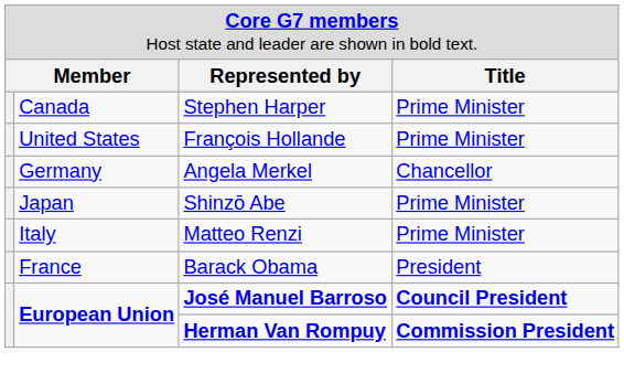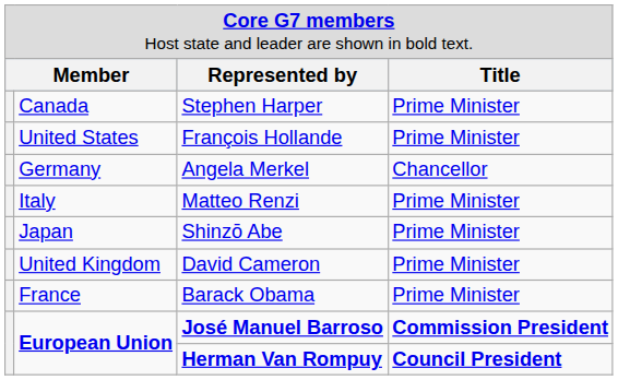 <table class="wikitable">
 <tr>
 <td colspan="4" style="text-align: center; background:Gainsboro"><strong><a href='#'>Core G7 members</a></strong><br><small>Host state and leader are shown in bold text.</small></td>
 </tr>
 <tr style="background:LightSteelBlue; text-align:center;">
 <th colspan=2>Member</th>
 <th>Represented by</th>
 <th>Title</th>
 </tr>
 <tr>
 <th></th>
 <td><a href='#'>Canada</a></td>
 <td><a href='#'>Stephen Harper</a></td>
 <td><a href='#'>Prime Minister</a></td>
 </tr>
 <tr>
 <th></th>
 <td><a href='#'>United States</a></td>
 <td><a href='#'>François Hollande</a></td>
 <td><a href='#'>Prime Minister</a></td>
 </tr>
 <tr>
 <th></th>
 <td><a href='#'>Germany</a></td>
 <td><a href='#'>Angela Merkel</a></td>
 <td><a href='#'>Chancellor</a></td>
 </tr>
 <tr>
 <th></th>
+<td><a href='#'>Italy</a></td>
+<td><a href='#'>Matteo Renzi</a></td>
+<td><a href='#'>Prime Minister</a></td>
+</tr>
+<tr>
+<th></th>
 <td><a href='#'>Japan</a></td>
 <td><a href='#'>Shinzō Abe</a></td>
 <td><a href='#'>Prime Minister</a></td>
 </tr>
 <tr>
 <th></th>
-<td><a href='#'>Italy</a></td>
-<td><a href='#'>Matteo Renzi</a></td>
+<td><a href='#'>United Kingdom</a></td>
+<td><a href='#'>David Cameron</a></td>
 <td><a href='#'>Prime Minister</a></td>
 </tr>
 <tr>
 <th></th>
 <td><a href='#'>France</a></td>
 <td><a href='#'>Barack Obama</a></td>
-<td><a href='#'>President</a></td>
+<td><a href='#'>Prime Minister</a></td>
 </tr>
 <tr>
 <th rowspan="2"></th>
 <td rowspan="2"><strong><a href='#'>European Union</a></strong></td>
 <td><strong><a href='#'>José Manuel Barroso</a></strong></td>
-<td><strong><a href='#'>Council President</a></strong></td>
+<td><strong><a href='#'>Commission President</a></strong></td>
 </tr>
 <tr>
 <td><strong><a href='#'>Herman Van Rompuy</a></strong></td>
-<td><strong><a href='#'>Commission President</a></strong></td>
+<td><strong><a href='#'>Council President</a></strong></td>
 </tr>
 </table>
